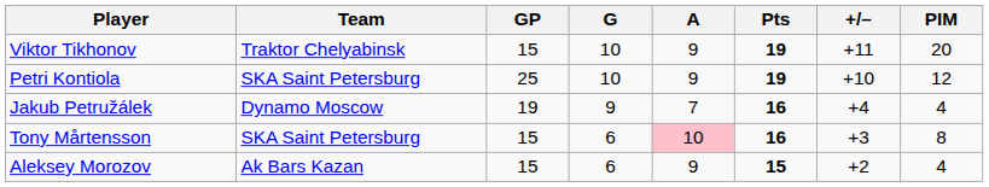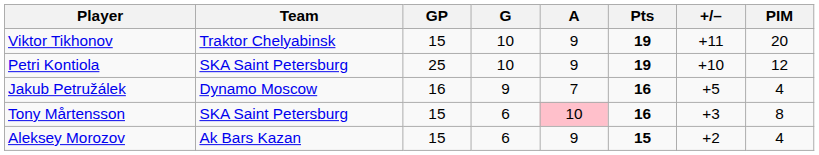 <table class="wikitable sortable">
 <tr>
 <th style="width: 12em;">Player</th>
 <th style="width: 13em;">Team</th>
 <th style="width: 4em;">GP</th>
 <th style="width: 4em;">G</th>
 <th style="width: 4em;">A</th>
 <th style="width: 4em;">Pts</th>
 <th style="width: 4em;">+/–</th>
 <th style="width: 4em;">PIM</th>
 </tr>
 <tr align="center">
 <td align=left><a href='#'>Viktor Tikhonov</a></td>
 <td align=left><a href='#'>Traktor Chelyabinsk</a></td>
 <td>15</td>
 <td>10</td>
 <td>9</td>
 <td><strong>19</strong></td>
 <td>+11</td>
 <td>20</td>
 </tr>
 <tr align="center">
 <td align=left><a href='#'>Petri Kontiola</a></td>
 <td align=left><a href='#'>SKA Saint Petersburg</a></td>
 <td>25</td>
 <td>10</td>
 <td>9</td>
 <td><strong>19</strong></td>
 <td>+10</td>
 <td>12</td>
 </tr>
 <tr align="center">
 <td align=left><a href='#'>Jakub Petružálek</a></td>
 <td align=left><a href='#'>Dynamo Moscow</a></td>
-<td>19</td>
+<td>16</td>
 <td>9</td>
 <td>7</td>
 <td><strong>16</strong></td>
-<td>+4</td>
+<td>+5</td>
 <td>4</td>
 </tr>
 <tr align="center">
 <td align=left><a href='#'>Tony Mårtensson</a></td>
 <td align=left><a href='#'>SKA Saint Petersburg</a></td>
 <td>15</td>
 <td>6</td>
 <td style="background: pink;">10</td>
 <td><strong>16</strong></td>
 <td>+3</td>
 <td>8</td>
 </tr>
 <tr align="center">
 <td align=left><a href='#'>Aleksey Morozov</a></td>
 <td align=left><a href='#'>Ak Bars Kazan</a></td>
 <td>15</td>
 <td>6</td>
 <td>9</td>
 <td><strong>15</strong></td>
 <td>+2</td>
 <td>4</td>
 </tr>
 </table>
